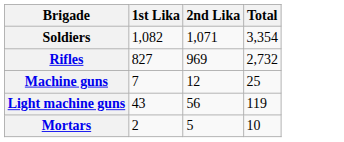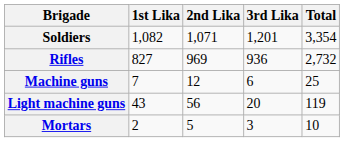 <table class="wikitable">
 <tr>
 <th>Brigade</th>
 <th>1st Lika</th>
 <th>2nd Lika</th>
+<th>3rd Lika</th>
 <th>Total</th>
 </tr>
 <tr>
 <th>Soldiers</th>
 <td>1,082</td>
 <td>1,071</td>
+<td>1,201</td>
 <td>3,354</td>
 </tr>
 <tr>
 <th><a href='#'>Rifles</a></th>
 <td>827</td>
 <td>969</td>
+<td>936</td>
 <td>2,732</td>
 </tr>
 <tr>
 <th><a href='#'>Machine guns</a></th>
 <td>7</td>
 <td>12</td>
+<td>6</td>
 <td>25</td>
 </tr>
 <tr>
 <th><a href='#'>Light machine guns</a></th>
 <td>43</td>
 <td>56</td>
+<td>20</td>
 <td>119</td>
 </tr>
 <tr>
 <th><a href='#'>Mortars</a></th>
 <td>2</td>
 <td>5</td>
+<td>3</td>
 <td>10</td>
 </tr>
 </table>
